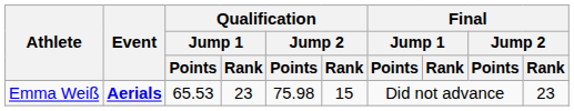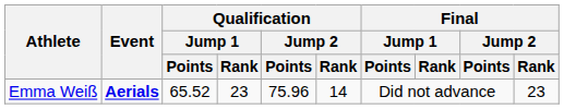 <table class=wikitable style="font-size:90%; text-align:center">
 <tr>
 <th rowspan=3>Athlete</th>
 <th rowspan=3>Event</th>
 <th colspan=4>Qualification</th>
 <th colspan=6>Final</th>
 </tr>
 <tr style=font-size:95%>
 <th colspan=2>Jump 1</th>
 <th colspan=2>Jump 2</th>
 <th colspan=2>Jump 1</th>
 <th colspan=2>Jump 2</th>
 </tr>
 <tr style=font-size:95%>
 <th>Points</th>
 <th>Rank</th>
 <th>Points</th>
 <th>Rank</th>
 <th>Points</th>
 <th>Rank</th>
 <th>Points</th>
 <th>Rank</th>
 </tr>
 <tr>
 <td align=left><a href='#'>Emma Weiß</a></td>
 <td align=left><strong><a href='#'>Aerials</a></strong></td>
-<td>65.53</td>
+<td>65.52</td>
 <td>23</td>
-<td>75.98</td>
-<td>15</td>
+<td>75.96</td>
+<td>14</td>
 <td colspan=3>Did not advance</td>
 <td>23</td>
 </tr>
 </table>
